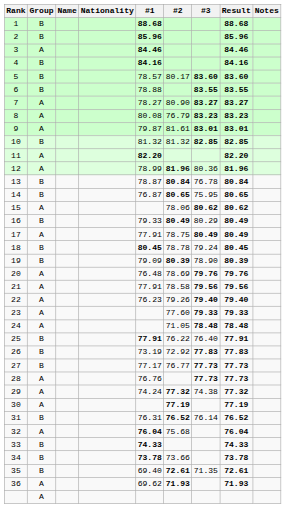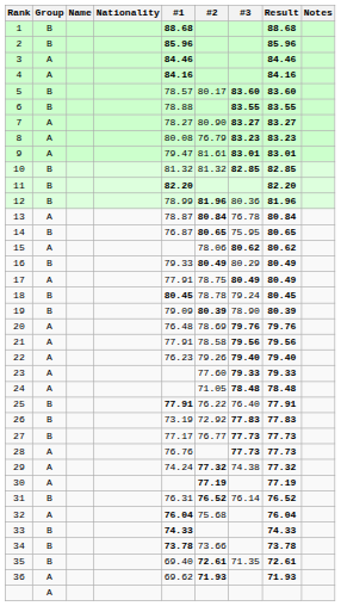 <table class="wikitable sortable" style="text-align:center">
 <tr>
 <th>Rank</th>
 <th>Group</th>
 <th>Name</th>
 <th>Nationality</th>
 <th>#1</th>
 <th>#2</th>
 <th>#3</th>
 <th>Result</th>
 <th class="unsortable">Notes</th>
 </tr>
 <tr bgcolor=ccffcc>
 <td>1</td>
 <td>B</td>
 <td align=left></td>
 <td align=left></td>
 <td><strong>88.68</strong></td>
 <td></td>
 <td></td>
 <td><strong>88.68</strong></td>
 <td></td>
 </tr>
 <tr bgcolor=ccffcc>
 <td>2</td>
 <td>B</td>
 <td align=left></td>
 <td align=left></td>
 <td><strong>85.96</strong></td>
 <td></td>
 <td></td>
 <td><strong>85.96</strong></td>
 <td></td>
 </tr>
 <tr bgcolor=ccffcc>
 <td>3</td>
 <td>A</td>
 <td align=left></td>
 <td align=left></td>
 <td><strong>84.46</strong></td>
 <td></td>
 <td></td>
 <td><strong>84.46</strong></td>
 <td></td>
 </tr>
 <tr bgcolor=ccffcc>
 <td>4</td>
-<td>B</td>
+<td>A</td>
 <td align=left></td>
 <td align=left></td>
 <td><strong>84.16</strong></td>
 <td></td>
 <td></td>
 <td><strong>84.16</strong></td>
 <td></td>
 </tr>
 <tr bgcolor=ccffcc>
 <td>5</td>
 <td>B</td>
 <td align=left></td>
 <td align=left></td>
 <td>78.57</td>
 <td>80.17</td>
 <td><strong>83.60</strong></td>
 <td><strong>83.60</strong></td>
 <td></td>
 </tr>
 <tr bgcolor=ccffcc>
 <td>6</td>
 <td>B</td>
 <td align=left></td>
 <td align=left></td>
 <td>78.88</td>
 <td></td>
 <td><strong>83.55</strong></td>
 <td><strong>83.55</strong></td>
 <td></td>
 </tr>
 <tr bgcolor=ccffcc>
 <td>7</td>
 <td>A</td>
 <td align=left></td>
 <td align=left></td>
 <td>78.27</td>
 <td>80.90</td>
 <td><strong>83.27</strong></td>
 <td><strong>83.27</strong></td>
 <td></td>
 </tr>
 <tr bgcolor=ccffcc>
 <td>8</td>
 <td>A</td>
 <td align=left></td>
 <td align=left></td>
 <td>80.08</td>
 <td>76.79</td>
 <td><strong>83.23</strong></td>
 <td><strong>83.23</strong></td>
 <td></td>
 </tr>
 <tr bgcolor=ccffcc>
 <td>9</td>
 <td>A</td>
 <td align=left></td>
 <td align=left></td>
-<td>79.87</td>
+<td>79.47</td>
 <td>81.61</td>
 <td><strong>83.01</strong></td>
 <td><strong>83.01</strong></td>
 <td></td>
 </tr>
 <tr bgcolor=ddffdd>
 <td>10</td>
 <td>B</td>
 <td align=left></td>
 <td align=left></td>
 <td>81.32</td>
 <td>81.32</td>
 <td><strong>82.85</strong></td>
 <td><strong>82.85</strong></td>
 <td></td>
 </tr>
 <tr bgcolor=ddffdd>
 <td>11</td>
-<td>A</td>
+<td>B</td>
 <td align=left></td>
 <td align=left></td>
 <td><strong>82.20</strong></td>
 <td></td>
 <td></td>
 <td><strong>82.20</strong></td>
 <td></td>
 </tr>
 <tr bgcolor=ddffdd>
 <td>12</td>
-<td>A</td>
+<td>B</td>
 <td align=left></td>
 <td align=left></td>
 <td>78.99</td>
 <td><strong>81.96</strong></td>
 <td>80.36</td>
 <td><strong>81.96</strong></td>
 <td></td>
 </tr>
 <tr>
 <td>13</td>
-<td>B</td>
+<td>A</td>
 <td align=left></td>
 <td align=left></td>
 <td>78.87</td>
 <td><strong>80.84</strong></td>
 <td>76.78</td>
 <td><strong>80.84</strong></td>
 <td></td>
 </tr>
 <tr>
 <td>14</td>
 <td>B</td>
 <td align=left></td>
 <td align=left></td>
 <td>76.87</td>
 <td><strong>80.65</strong></td>
 <td>75.95</td>
 <td><strong>80.65</strong></td>
 <td></td>
 </tr>
 <tr>
 <td>15</td>
 <td>A</td>
 <td align=left></td>
 <td align=left></td>
 <td></td>
 <td>78.06</td>
 <td><strong>80.62</strong></td>
 <td><strong>80.62</strong></td>
 <td></td>
 </tr>
 <tr>
 <td>16</td>
 <td>B</td>
 <td align=left></td>
 <td align=left></td>
 <td>79.33</td>
 <td><strong>80.49</strong></td>
 <td>80.29</td>
 <td><strong>80.49</strong></td>
 <td></td>
 </tr>
 <tr>
 <td>17</td>
 <td>A</td>
 <td align=left></td>
 <td align=left></td>
 <td>77.91</td>
 <td>78.75</td>
 <td><strong>80.49</strong></td>
 <td><strong>80.49</strong></td>
 <td></td>
 </tr>
 <tr>
 <td>18</td>
 <td>B</td>
 <td align=left></td>
 <td align=left></td>
 <td><strong>80.45</strong></td>
 <td>78.78</td>
 <td>79.24</td>
 <td><strong>80.45</strong></td>
 <td></td>
 </tr>
 <tr>
 <td>19</td>
 <td>B</td>
 <td align=left></td>
 <td align=left></td>
 <td>79.09</td>
 <td><strong>80.39</strong></td>
 <td>78.90</td>
 <td><strong>80.39</strong></td>
 <td></td>
 </tr>
 <tr>
 <td>20</td>
 <td>A</td>
 <td align=left></td>
 <td align=left></td>
 <td>76.48</td>
 <td>78.69</td>
 <td><strong>79.76</strong></td>
 <td><strong>79.76</strong></td>
 <td></td>
 </tr>
 <tr>
 <td>21</td>
 <td>A</td>
 <td align=left></td>
 <td align=left></td>
 <td>77.91</td>
 <td>78.58</td>
 <td><strong>79.56</strong></td>
 <td><strong>79.56</strong></td>
 <td></td>
 </tr>
 <tr>
 <td>22</td>
 <td>A</td>
 <td align=left></td>
 <td align=left></td>
 <td>76.23</td>
 <td>79.26</td>
 <td><strong>79.40</strong></td>
 <td><strong>79.40</strong></td>
 <td></td>
 </tr>
 <tr>
 <td>23</td>
 <td>A</td>
 <td align=left></td>
 <td align=left></td>
 <td></td>
 <td>77.60</td>
 <td><strong>79.33</strong></td>
 <td><strong>79.33</strong></td>
 <td></td>
 </tr>
 <tr>
 <td>24</td>
 <td>A</td>
 <td align=left></td>
 <td align=left></td>
 <td></td>
 <td>71.05</td>
 <td><strong>78.48</strong></td>
 <td><strong>78.48</strong></td>
 <td></td>
 </tr>
 <tr>
 <td>25</td>
 <td>B</td>
 <td align=left></td>
 <td align=left></td>
 <td><strong>77.91</strong></td>
 <td>76.22</td>
 <td>76.40</td>
 <td><strong>77.91</strong></td>
 <td></td>
 </tr>
 <tr>
 <td>26</td>
 <td>B</td>
 <td align=left></td>
 <td align=left></td>
 <td>73.19</td>
 <td>72.92</td>
 <td><strong>77.83</strong></td>
 <td><strong>77.83</strong></td>
 <td></td>
 </tr>
 <tr>
 <td>27</td>
 <td>B</td>
 <td align=left></td>
 <td align=left></td>
 <td>77.17</td>
 <td>76.77</td>
 <td><strong>77.73</strong></td>
 <td><strong>77.73</strong></td>
 <td></td>
 </tr>
 <tr>
 <td>28</td>
 <td>A</td>
 <td align=left></td>
 <td align=left></td>
 <td>76.76</td>
 <td></td>
 <td><strong>77.73</strong></td>
 <td><strong>77.73</strong></td>
 <td></td>
 </tr>
 <tr>
 <td>29</td>
 <td>A</td>
 <td align=left></td>
 <td align=left></td>
 <td>74.24</td>
 <td><strong>77.32</strong></td>
 <td>74.38</td>
 <td><strong>77.32</strong></td>
 <td></td>
 </tr>
 <tr>
 <td>30</td>
 <td>A</td>
 <td align=left></td>
 <td align=left></td>
 <td></td>
 <td><strong>77.19</strong></td>
 <td></td>
 <td><strong>77.19</strong></td>
 <td></td>
 </tr>
 <tr>
 <td>31</td>
 <td>B</td>
 <td align=left></td>
 <td align=left></td>
 <td>76.31</td>
 <td><strong>76.52</strong></td>
 <td>76.14</td>
 <td><strong>76.52</strong></td>
 <td></td>
 </tr>
 <tr>
 <td>32</td>
 <td>A</td>
 <td align=left></td>
 <td align=left></td>
 <td><strong>76.04</strong></td>
 <td>75.68</td>
 <td></td>
 <td><strong>76.04</strong></td>
 <td></td>
 </tr>
 <tr>
 <td>33</td>
 <td>B</td>
 <td align=left></td>
 <td align=left></td>
 <td><strong>74.33</strong></td>
 <td></td>
 <td></td>
 <td><strong>74.33</strong></td>
 <td></td>
 </tr>
 <tr>
 <td>34</td>
 <td>B</td>
 <td align=left></td>
 <td align=left></td>
 <td><strong>73.78</strong></td>
 <td>73.66</td>
 <td></td>
 <td><strong>73.78</strong></td>
 <td></td>
 </tr>
 <tr>
 <td>35</td>
 <td>B</td>
 <td align=left></td>
 <td align=left></td>
 <td>69.40</td>
 <td><strong>72.61</strong></td>
 <td>71.35</td>
 <td><strong>72.61</strong></td>
 <td></td>
 </tr>
 <tr>
 <td>36</td>
 <td>A</td>
 <td align=left></td>
 <td align=left></td>
 <td>69.62</td>
 <td><strong>71.93</strong></td>
 <td></td>
 <td><strong>71.93</strong></td>
 <td></td>
 </tr>
 <tr>
 <td></td>
 <td>A</td>
 <td align=left></td>
 <td align=left></td>
 <td></td>
 <td></td>
 <td></td>
 <td><strong></strong></td>
 <td></td>
 </tr>
 </table>
